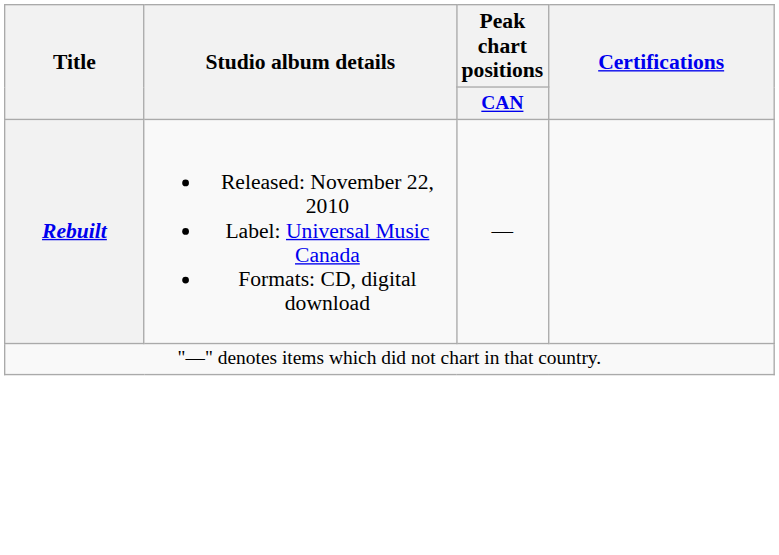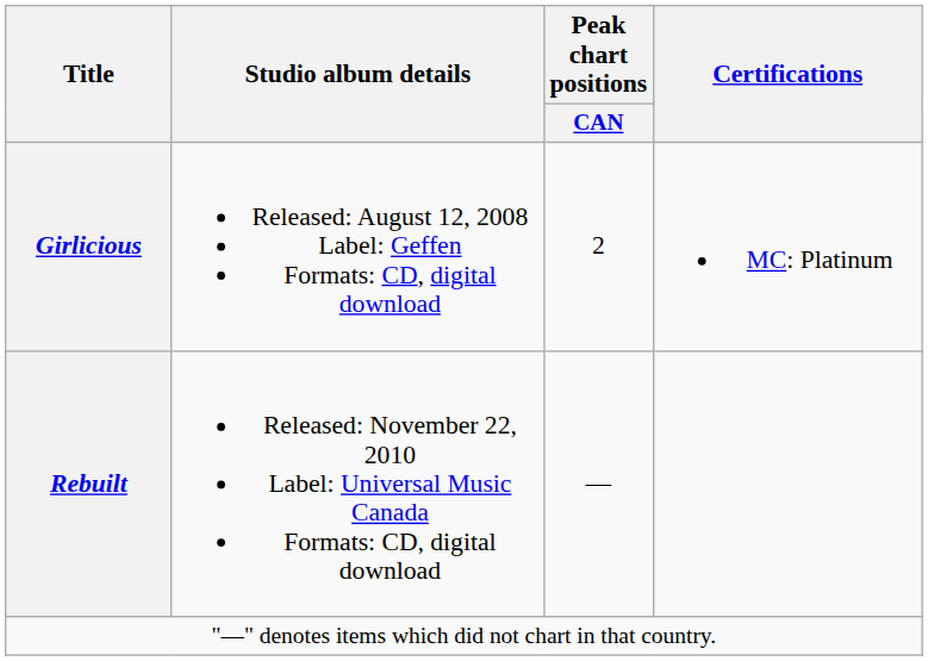 <table class="wikitable plainrowheaders" style="text-align:center;">
 <tr>
 <th scope="col" rowspan="2" style="width:6em;">Title</th>
 <th scope="col" rowspan="2" style="width:14em;">Studio album details</th>
 <th scope="col" rowspan="1">Peak chart positions</th>
 <th scope="col" rowspan="2" style="width:10em;"><a href='#'>Certifications</a></th>
 </tr>
 <tr>
 <th scope="col" style="width:2.3em; font-size:90%;"><a href='#'>CAN</a></th>
 </tr>
 <tr>
+<th scope="row"><em><a href='#'>Girlicious</a></em></th>
+<td><br><ul><li>Released: August 12, 2008</li><li>Label: <a href='#'>Geffen</a></li><li>Formats: <a href='#'>CD</a>, <a href='#'>digital download</a></li></ul></td>
+<td align="center">2</td>
+<td><br><ul><li><a href='#'>MC</a>: Platinum</li></ul></td>
+</tr>
+<tr>
 <th scope="row"><em><a href='#'>Rebuilt</a></em></th>
 <td><br><ul><li>Released: November 22, 2010</li><li>Label: <a href='#'>Universal Music Canada</a></li><li>Formats: CD, digital download</li></ul></td>
 <td align="center">—</td>
 <td></td>
 </tr>
 <tr>
 <td colspan="4" style="font-size:90%">"—" denotes items which did not chart in that country.</td>
 </tr>
 </table>
